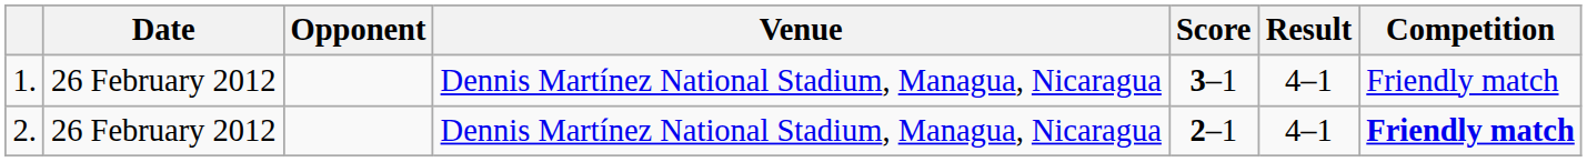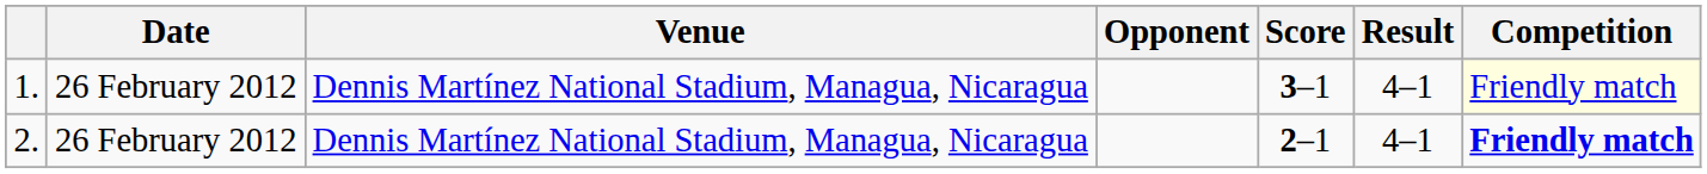 <table class="wikitable">
 <tr>
 <th></th>
 <th>Date</th>
+<th>Venue</th>
 <th>Opponent</th>
-<th>Venue</th>
 <th>Score</th>
 <th>Result</th>
 <th>Competition</th>
 </tr>
 <tr>
 <td align="center">1.</td>
 <td>26 February 2012</td>
+<td><a href='#'>Dennis Martínez National Stadium</a>, <a href='#'>Managua</a>, <a href='#'>Nicaragua</a></td>
 <td></td>
-<td><a href='#'>Dennis Martínez National Stadium</a>, <a href='#'>Managua</a>, <a href='#'>Nicaragua</a></td>
 <td align="center"><strong>3</strong>–1</td>
 <td align="center">4–1</td>
-<td><a href='#'>Friendly match</a></td>
+<td style="background: lightyellow;"><a href='#'>Friendly match</a></td>
 </tr>
 <tr>
 <td align="center">2.</td>
 <td>26 February 2012</td>
+<td><a href='#'>Dennis Martínez National Stadium</a>, <a href='#'>Managua</a>, <a href='#'>Nicaragua</a></td>
 <td></td>
-<td><a href='#'>Dennis Martínez National Stadium</a>, <a href='#'>Managua</a>, <a href='#'>Nicaragua</a></td>
 <td align="center"><strong>2</strong>–1</td>
 <td align="center">4–1</td>
 <td><strong><a href='#'>Friendly match</a></strong></td>
 </tr>
 </table>
